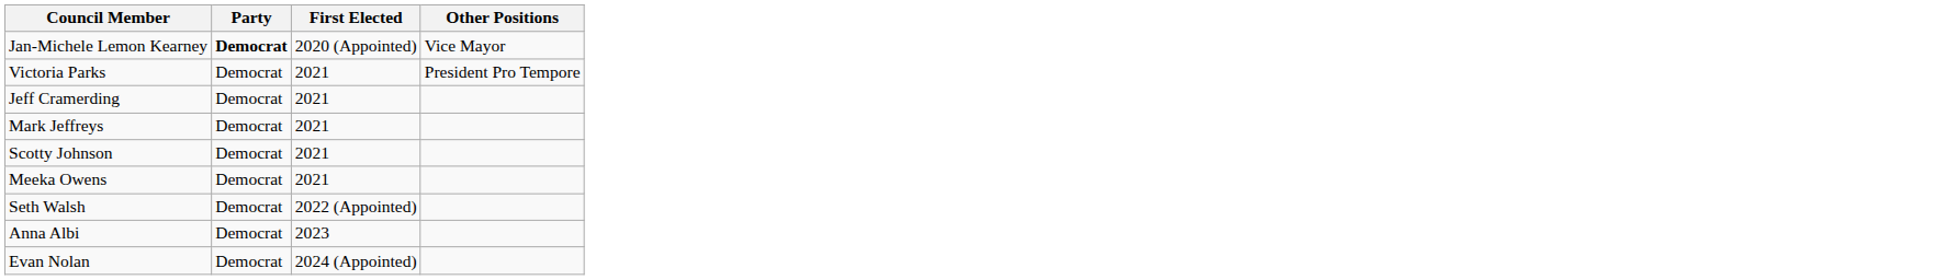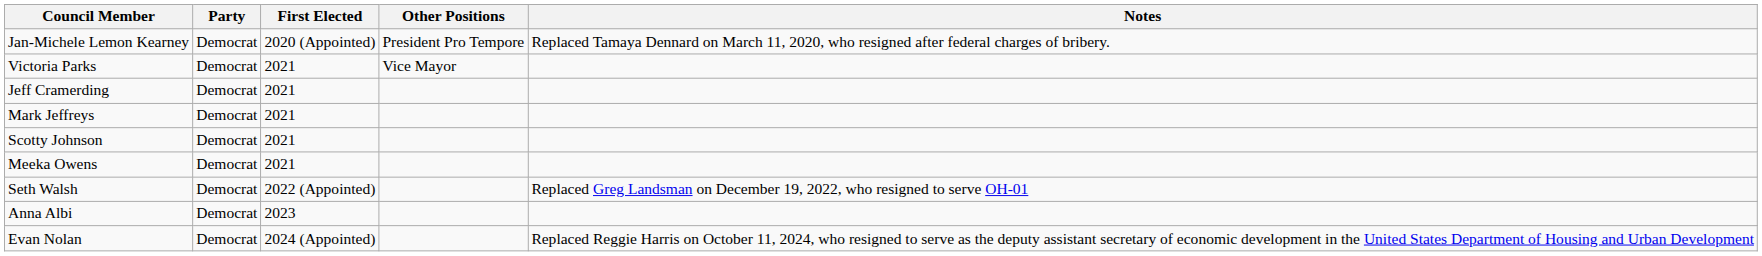 <table class="wikitable sortable">
 <tr>
 <th>Council Member</th>
 <th>Party</th>
 <th>First Elected</th>
 <th>Other Positions</th>
+<th>Notes</th>
 </tr>
 <tr>
 <td>Jan-Michele Lemon Kearney</td>
-<td><strong>Democrat</strong></td>
+<td>Democrat</td>
 <td>2020 (Appointed)</td>
-<td>Vice Mayor</td>
+<td>President Pro Tempore</td>
+<td>Replaced Tamaya Dennard on March 11, 2020, who resigned after federal charges of bribery.</td>
 </tr>
 <tr>
 <td>Victoria Parks</td>
 <td>Democrat</td>
 <td>2021</td>
-<td>President Pro Tempore</td>
+<td>Vice Mayor</td>
+<td></td>
 </tr>
 <tr>
 <td>Jeff Cramerding</td>
 <td>Democrat</td>
 <td>2021</td>
+<td></td>
 <td></td>
 </tr>
 <tr>
 <td>Mark Jeffreys</td>
 <td>Democrat</td>
 <td>2021</td>
 <td></td>
+<td></td>
 </tr>
 <tr>
 <td>Scotty Johnson</td>
 <td>Democrat</td>
 <td>2021</td>
+<td></td>
 <td></td>
 </tr>
 <tr>
 <td>Meeka Owens</td>
 <td>Democrat</td>
 <td>2021</td>
 <td></td>
+<td></td>
 </tr>
 <tr>
 <td>Seth Walsh</td>
 <td>Democrat</td>
 <td>2022 (Appointed)</td>
 <td></td>
+<td>Replaced <a href='#'>Greg Landsman</a> on December 19, 2022, who resigned to serve <a href='#'>OH-01</a></td>
 </tr>
 <tr>
 <td>Anna Albi</td>
 <td>Democrat</td>
 <td>2023</td>
+<td></td>
 <td></td>
 </tr>
 <tr>
 <td>Evan Nolan</td>
 <td>Democrat</td>
 <td>2024 (Appointed)</td>
 <td></td>
+<td>Replaced Reggie Harris on October 11, 2024, who resigned to serve as the deputy assistant secretary of economic development in the <a href='#'>United States Department of Housing and Urban Development</a></td>
 </tr>
 </table>
